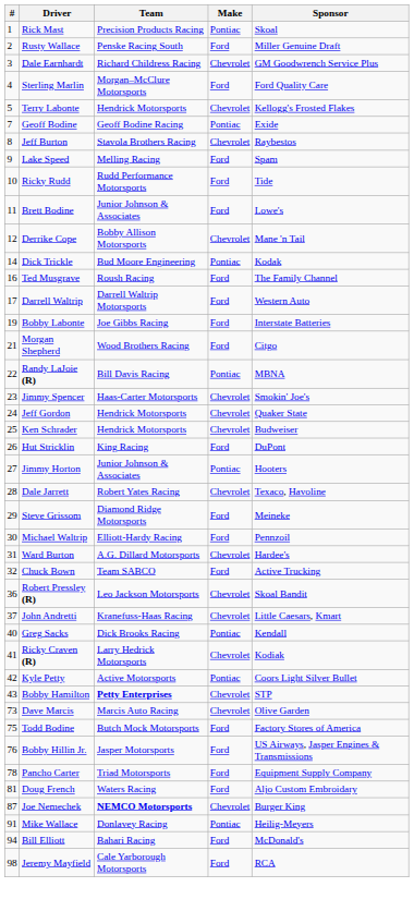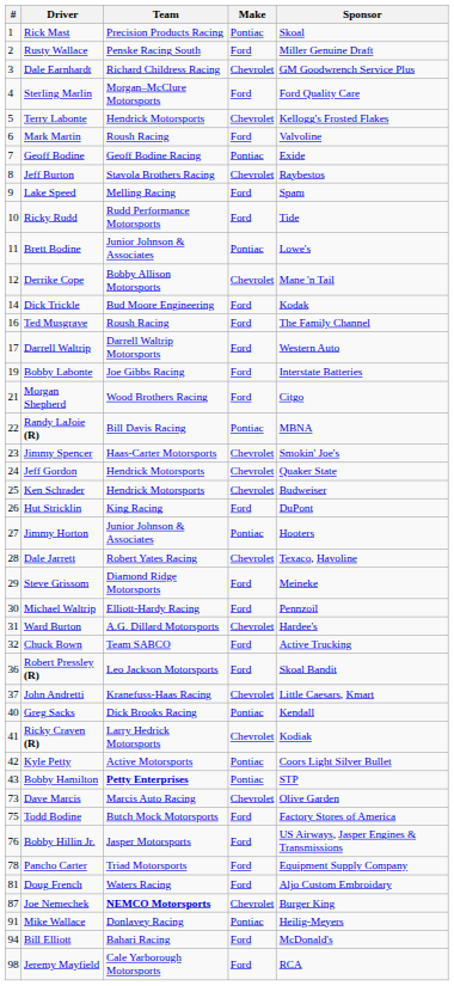 <table class="wikitable" style="font-size:95%">
 <tr>
 <th>#</th>
 <th>Driver</th>
 <th>Team</th>
 <th>Make</th>
 <th>Sponsor</th>
 </tr>
 <tr>
 <td>1</td>
 <td><a href='#'>Rick Mast</a></td>
 <td><a href='#'>Precision Products Racing</a></td>
 <td><a href='#'>Pontiac</a></td>
 <td><a href='#'>Skoal</a></td>
 </tr>
 <tr>
 <td>2</td>
 <td><a href='#'>Rusty Wallace</a></td>
 <td><a href='#'>Penske Racing South</a></td>
 <td><a href='#'>Ford</a></td>
 <td><a href='#'>Miller Genuine Draft</a></td>
 </tr>
 <tr>
 <td>3</td>
 <td><a href='#'>Dale Earnhardt</a></td>
 <td><a href='#'>Richard Childress Racing</a></td>
 <td><a href='#'>Chevrolet</a></td>
 <td><a href='#'>GM Goodwrench Service Plus</a></td>
 </tr>
 <tr>
 <td>4</td>
 <td><a href='#'>Sterling Marlin</a></td>
 <td><a href='#'>Morgan–McClure Motorsports</a></td>
 <td><a href='#'>Ford</a></td>
 <td><a href='#'>Ford Quality Care</a></td>
 </tr>
 <tr>
 <td>5</td>
 <td><a href='#'>Terry Labonte</a></td>
 <td><a href='#'>Hendrick Motorsports</a></td>
 <td><a href='#'>Chevrolet</a></td>
 <td><a href='#'>Kellogg's Frosted Flakes</a></td>
 </tr>
 <tr>
+<td>6</td>
+<td><a href='#'>Mark Martin</a></td>
+<td><a href='#'>Roush Racing</a></td>
+<td><a href='#'>Ford</a></td>
+<td><a href='#'>Valvoline</a></td>
+</tr>
+<tr>
 <td>7</td>
 <td><a href='#'>Geoff Bodine</a></td>
 <td><a href='#'>Geoff Bodine Racing</a></td>
 <td><a href='#'>Pontiac</a></td>
 <td><a href='#'>Exide</a></td>
 </tr>
 <tr>
 <td>8</td>
 <td><a href='#'>Jeff Burton</a></td>
 <td><a href='#'>Stavola Brothers Racing</a></td>
 <td><a href='#'>Chevrolet</a></td>
 <td><a href='#'>Raybestos</a></td>
 </tr>
 <tr>
 <td>9</td>
 <td><a href='#'>Lake Speed</a></td>
 <td><a href='#'>Melling Racing</a></td>
 <td><a href='#'>Ford</a></td>
 <td><a href='#'>Spam</a></td>
 </tr>
 <tr>
 <td>10</td>
 <td><a href='#'>Ricky Rudd</a></td>
 <td><a href='#'>Rudd Performance Motorsports</a></td>
 <td><a href='#'>Ford</a></td>
 <td><a href='#'>Tide</a></td>
 </tr>
 <tr>
 <td>11</td>
 <td><a href='#'>Brett Bodine</a></td>
 <td><a href='#'>Junior Johnson & Associates</a></td>
-<td><a href='#'>Ford</a></td>
+<td><a href='#'>Pontiac</a></td>
 <td><a href='#'>Lowe's</a></td>
 </tr>
 <tr>
 <td>12</td>
 <td><a href='#'>Derrike Cope</a></td>
 <td><a href='#'>Bobby Allison Motorsports</a></td>
 <td><a href='#'>Chevrolet</a></td>
 <td><a href='#'>Mane 'n Tail</a></td>
 </tr>
 <tr>
 <td>14</td>
 <td><a href='#'>Dick Trickle</a></td>
 <td><a href='#'>Bud Moore Engineering</a></td>
-<td><a href='#'>Pontiac</a></td>
+<td><a href='#'>Ford</a></td>
 <td><a href='#'>Kodak</a></td>
 </tr>
 <tr>
 <td>16</td>
 <td><a href='#'>Ted Musgrave</a></td>
 <td><a href='#'>Roush Racing</a></td>
 <td><a href='#'>Ford</a></td>
 <td><a href='#'>The Family Channel</a></td>
 </tr>
 <tr>
 <td>17</td>
 <td><a href='#'>Darrell Waltrip</a></td>
 <td><a href='#'>Darrell Waltrip Motorsports</a></td>
 <td><a href='#'>Ford</a></td>
 <td><a href='#'>Western Auto</a></td>
 </tr>
 <tr>
 <td>19</td>
 <td><a href='#'>Bobby Labonte</a></td>
 <td><a href='#'>Joe Gibbs Racing</a></td>
 <td><a href='#'>Ford</a></td>
 <td><a href='#'>Interstate Batteries</a></td>
 </tr>
 <tr>
 <td>21</td>
 <td><a href='#'>Morgan Shepherd</a></td>
 <td><a href='#'>Wood Brothers Racing</a></td>
 <td><a href='#'>Ford</a></td>
 <td><a href='#'>Citgo</a></td>
 </tr>
 <tr>
 <td>22</td>
 <td><a href='#'>Randy LaJoie</a> <strong>(R)</strong></td>
 <td><a href='#'>Bill Davis Racing</a></td>
 <td><a href='#'>Pontiac</a></td>
 <td><a href='#'>MBNA</a></td>
 </tr>
 <tr>
 <td>23</td>
 <td><a href='#'>Jimmy Spencer</a></td>
 <td><a href='#'>Haas-Carter Motorsports</a></td>
 <td><a href='#'>Chevrolet</a></td>
 <td><a href='#'>Smokin' Joe's</a></td>
 </tr>
 <tr>
 <td>24</td>
 <td><a href='#'>Jeff Gordon</a></td>
 <td><a href='#'>Hendrick Motorsports</a></td>
 <td><a href='#'>Chevrolet</a></td>
 <td><a href='#'>Quaker State</a></td>
 </tr>
 <tr>
 <td>25</td>
 <td><a href='#'>Ken Schrader</a></td>
 <td><a href='#'>Hendrick Motorsports</a></td>
 <td><a href='#'>Chevrolet</a></td>
 <td><a href='#'>Budweiser</a></td>
 </tr>
 <tr>
 <td>26</td>
 <td><a href='#'>Hut Stricklin</a></td>
 <td><a href='#'>King Racing</a></td>
 <td><a href='#'>Ford</a></td>
 <td><a href='#'>DuPont</a></td>
 </tr>
 <tr>
 <td>27</td>
 <td><a href='#'>Jimmy Horton</a></td>
 <td><a href='#'>Junior Johnson & Associates</a></td>
 <td><a href='#'>Pontiac</a></td>
 <td><a href='#'>Hooters</a></td>
 </tr>
 <tr>
 <td>28</td>
 <td><a href='#'>Dale Jarrett</a></td>
 <td><a href='#'>Robert Yates Racing</a></td>
 <td><a href='#'>Chevrolet</a></td>
 <td><a href='#'>Texaco</a>, <a href='#'>Havoline</a></td>
 </tr>
 <tr>
 <td>29</td>
 <td><a href='#'>Steve Grissom</a></td>
 <td><a href='#'>Diamond Ridge Motorsports</a></td>
 <td><a href='#'>Ford</a></td>
 <td><a href='#'>Meineke</a></td>
 </tr>
 <tr>
 <td>30</td>
 <td><a href='#'>Michael Waltrip</a></td>
 <td><a href='#'>Elliott-Hardy Racing</a></td>
 <td><a href='#'>Ford</a></td>
 <td><a href='#'>Pennzoil</a></td>
 </tr>
 <tr>
 <td>31</td>
 <td><a href='#'>Ward Burton</a></td>
 <td><a href='#'>A.G. Dillard Motorsports</a></td>
 <td><a href='#'>Chevrolet</a></td>
 <td><a href='#'>Hardee's</a></td>
 </tr>
 <tr>
 <td>32</td>
 <td><a href='#'>Chuck Bown</a></td>
 <td><a href='#'>Team SABCO</a></td>
 <td><a href='#'>Ford</a></td>
 <td><a href='#'>Active Trucking</a></td>
 </tr>
 <tr>
 <td>36</td>
 <td><a href='#'>Robert Pressley</a> <strong>(R)</strong></td>
 <td><a href='#'>Leo Jackson Motorsports</a></td>
-<td><a href='#'>Chevrolet</a></td>
+<td><a href='#'>Ford</a></td>
 <td><a href='#'>Skoal Bandit</a></td>
 </tr>
 <tr>
 <td>37</td>
 <td><a href='#'>John Andretti</a></td>
 <td><a href='#'>Kranefuss-Haas Racing</a></td>
 <td><a href='#'>Chevrolet</a></td>
 <td><a href='#'>Little Caesars</a>, <a href='#'>Kmart</a></td>
 </tr>
 <tr>
 <td>40</td>
 <td><a href='#'>Greg Sacks</a></td>
 <td><a href='#'>Dick Brooks Racing</a></td>
 <td><a href='#'>Pontiac</a></td>
 <td><a href='#'>Kendall</a></td>
 </tr>
 <tr>
 <td>41</td>
 <td><a href='#'>Ricky Craven</a> <strong>(R)</strong></td>
 <td><a href='#'>Larry Hedrick Motorsports</a></td>
 <td><a href='#'>Chevrolet</a></td>
 <td><a href='#'>Kodiak</a></td>
 </tr>
 <tr>
 <td>42</td>
 <td><a href='#'>Kyle Petty</a></td>
 <td><a href='#'>Active Motorsports</a></td>
 <td><a href='#'>Pontiac</a></td>
 <td><a href='#'>Coors Light Silver Bullet</a></td>
 </tr>
 <tr>
 <td>43</td>
 <td><a href='#'>Bobby Hamilton</a></td>
 <td><strong><a href='#'>Petty Enterprises</a></strong></td>
-<td><a href='#'>Chevrolet</a></td>
+<td><a href='#'>Pontiac</a></td>
 <td><a href='#'>STP</a></td>
 </tr>
 <tr>
 <td>73</td>
 <td><a href='#'>Dave Marcis</a></td>
 <td><a href='#'>Marcis Auto Racing</a></td>
 <td><a href='#'>Chevrolet</a></td>
 <td><a href='#'>Olive Garden</a></td>
 </tr>
 <tr>
 <td>75</td>
 <td><a href='#'>Todd Bodine</a></td>
 <td><a href='#'>Butch Mock Motorsports</a></td>
 <td><a href='#'>Ford</a></td>
 <td><a href='#'>Factory Stores of America</a></td>
 </tr>
 <tr>
 <td>76</td>
 <td><a href='#'>Bobby Hillin Jr.</a></td>
 <td><a href='#'>Jasper Motorsports</a></td>
 <td><a href='#'>Ford</a></td>
 <td><a href='#'>US Airways</a>, <a href='#'>Jasper Engines & Transmissions</a></td>
 </tr>
 <tr>
 <td>78</td>
 <td><a href='#'>Pancho Carter</a></td>
 <td><a href='#'>Triad Motorsports</a></td>
 <td><a href='#'>Ford</a></td>
 <td><a href='#'>Equipment Supply Company</a></td>
 </tr>
 <tr>
 <td>81</td>
 <td><a href='#'>Doug French</a></td>
 <td><a href='#'>Waters Racing</a></td>
 <td><a href='#'>Ford</a></td>
 <td><a href='#'>Aljo Custom Embroidary</a></td>
 </tr>
 <tr>
 <td>87</td>
 <td><a href='#'>Joe Nemechek</a></td>
 <td><strong><a href='#'>NEMCO Motorsports</a></strong></td>
 <td><a href='#'>Chevrolet</a></td>
 <td><a href='#'>Burger King</a></td>
 </tr>
 <tr>
 <td>91</td>
 <td><a href='#'>Mike Wallace</a></td>
 <td><a href='#'>Donlavey Racing</a></td>
 <td><a href='#'>Pontiac</a></td>
 <td><a href='#'>Heilig-Meyers</a></td>
 </tr>
 <tr>
 <td>94</td>
 <td><a href='#'>Bill Elliott</a></td>
 <td><a href='#'>Bahari Racing</a></td>
 <td><a href='#'>Ford</a></td>
 <td><a href='#'>McDonald's</a></td>
 </tr>
 <tr>
 <td>98</td>
 <td><a href='#'>Jeremy Mayfield</a></td>
 <td><a href='#'>Cale Yarborough Motorsports</a></td>
 <td><a href='#'>Ford</a></td>
 <td><a href='#'>RCA</a></td>
 </tr>
 </table>
